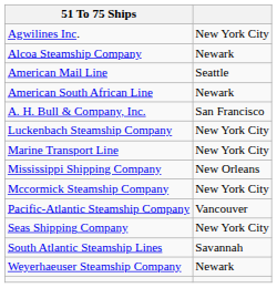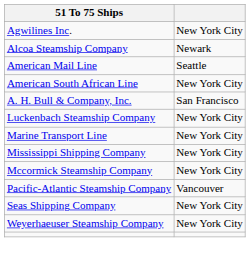 <table class="wikitable">
 <tr>
 <th>51 To 75 Ships</th>
 <th></th>
 </tr>
 <tr>
 <td><a href='#'>Agwilines Inc</a>.</td>
 <td>New York City</td>
 </tr>
 <tr>
 <td><a href='#'>Alcoa Steamship Company</a></td>
 <td>Newark</td>
 </tr>
 <tr>
 <td><a href='#'>American Mail Line</a></td>
 <td>Seattle</td>
 </tr>
 <tr>
 <td><a href='#'>American South African Line</a></td>
-<td>Newark</td>
+<td>New York City</td>
 </tr>
 <tr>
 <td><a href='#'>A. H. Bull & Company, Inc.</a></td>
 <td>San Francisco</td>
 </tr>
 <tr>
 <td><a href='#'>Luckenbach Steamship Company</a></td>
 <td>New York City</td>
 </tr>
 <tr>
 <td><a href='#'>Marine Transport Line</a></td>
 <td>New York City</td>
 </tr>
 <tr>
 <td><a href='#'>Mississippi Shipping Company</a></td>
-<td>New Orleans</td>
+<td>New York City</td>
 </tr>
 <tr>
 <td><a href='#'>Mccormick Steamship Company</a></td>
 <td>New York City</td>
 </tr>
 <tr>
 <td><a href='#'>Pacific-Atlantic Steamship Company</a></td>
 <td>Vancouver</td>
 </tr>
 <tr>
 <td><a href='#'>Seas Shipping Company</a></td>
 <td>New York City</td>
 </tr>
 <tr>
-<td><a href='#'>South Atlantic Steamship Lines</a></td>
-<td>Savannah</td>
-</tr>
-<tr>
 <td><a href='#'>Weyerhaeuser Steamship Company</a></td>
-<td>Newark</td>
+<td>New York City</td>
 </tr>
 <tr>
 <td></td>
 </tr>
 </table>
